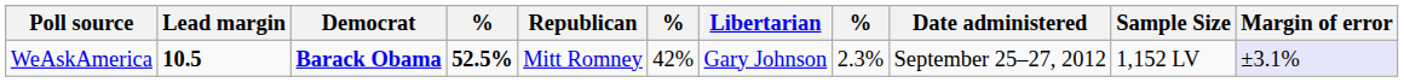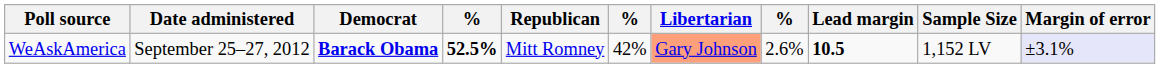 <table class="wikitable">
 <tr style="background:lightgrey;">
 <th>Poll source</th>
-<th>Lead margin</th>
+<th>Date administered</th>
 <th>Democrat</th>
 <th>%</th>
 <th>Republican</th>
 <th>%</th>
 <th><a href='#'>Libertarian</a></th>
 <th>%</th>
-<th>Date administered</th>
+<th>Lead margin</th>
 <th>Sample Size</th>
 <th>Margin of error</th>
 </tr>
 <tr>
 <td><a href='#'>WeAskAmerica</a></td>
-<td><strong>10.5</strong></td>
+<td>September 25–27, 2012</td>
 <td><strong><a href='#'>Barack Obama</a></strong></td>
 <td><strong>52.5%</strong></td>
 <td><a href='#'>Mitt Romney</a></td>
 <td>42%</td>
-<td><a href='#'>Gary Johnson</a></td>
-<td>2.3%</td>
-<td>September 25–27, 2012</td>
+<td style="background: lightsalmon;"><a href='#'>Gary Johnson</a></td>
+<td>2.6%</td>
+<td><strong>10.5</strong></td>
 <td>1,152 LV</td>
 <td style="background: lavender;">±3.1%</td>
 </tr>
 </table>
